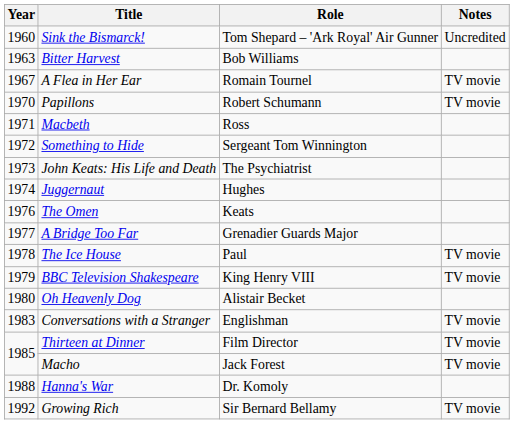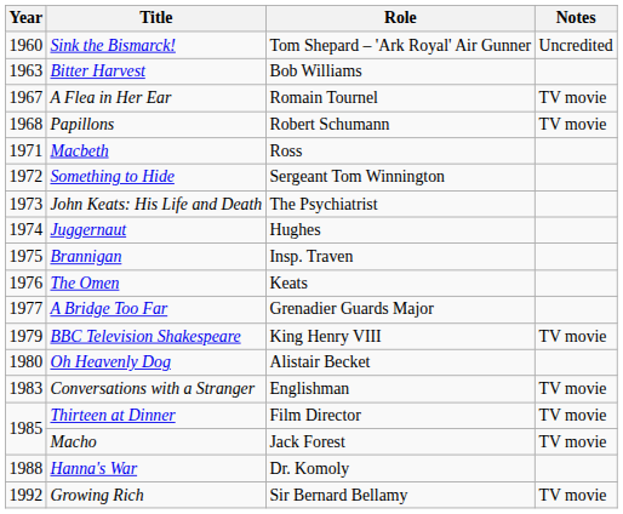 <table class="wikitable">
 <tr>
 <th>Year</th>
 <th>Title</th>
 <th>Role</th>
 <th>Notes</th>
 </tr>
 <tr>
 <td>1960</td>
 <td><em><a href='#'>Sink the Bismarck!</a></em></td>
 <td>Tom Shepard – 'Ark Royal' Air Gunner</td>
 <td>Uncredited</td>
 </tr>
 <tr>
 <td>1963</td>
 <td><em><a href='#'>Bitter Harvest</a></em></td>
 <td>Bob Williams</td>
 <td></td>
 </tr>
 <tr>
 <td>1967</td>
 <td><em>A Flea in Her Ear</em></td>
 <td>Romain Tournel</td>
 <td>TV movie</td>
 </tr>
 <tr>
-<td>1970</td>
+<td>1968</td>
 <td><em>Papillons</em></td>
 <td>Robert Schumann</td>
 <td>TV movie</td>
 </tr>
 <tr>
 <td>1971</td>
 <td><em><a href='#'>Macbeth</a></em></td>
 <td>Ross</td>
 <td></td>
 </tr>
 <tr>
 <td>1972</td>
 <td><em><a href='#'>Something to Hide</a></em></td>
 <td>Sergeant Tom Winnington</td>
 <td></td>
 </tr>
 <tr>
 <td>1973</td>
 <td><em>John Keats: His Life and Death</em></td>
 <td>The Psychiatrist</td>
 <td></td>
 </tr>
 <tr>
 <td>1974</td>
 <td><em><a href='#'>Juggernaut</a></em></td>
 <td>Hughes</td>
 <td></td>
 </tr>
 <tr>
+<td>1975</td>
+<td><em><a href='#'>Brannigan</a></em></td>
+<td>Insp. Traven</td>
+<td></td>
+</tr>
+<tr>
 <td>1976</td>
 <td><em><a href='#'>The Omen</a></em></td>
 <td>Keats</td>
 <td></td>
 </tr>
 <tr>
 <td>1977</td>
 <td><em><a href='#'>A Bridge Too Far</a></em></td>
 <td>Grenadier Guards Major</td>
 <td></td>
-</tr>
-<tr>
-<td>1978</td>
-<td><em><a href='#'>The Ice House</a></em></td>
-<td>Paul</td>
-<td>TV movie</td>
 </tr>
 <tr>
 <td>1979</td>
 <td><em><a href='#'>BBC Television Shakespeare</a></em></td>
 <td>King Henry VIII</td>
 <td>TV movie</td>
 </tr>
 <tr>
 <td>1980</td>
 <td><em><a href='#'>Oh Heavenly Dog</a></em></td>
 <td>Alistair Becket</td>
 <td></td>
 </tr>
 <tr>
 <td>1983</td>
 <td><em>Conversations with a Stranger</em></td>
 <td>Englishman</td>
 <td>TV movie</td>
 </tr>
 <tr>
 <td rowspan="2">1985</td>
 <td><em><a href='#'>Thirteen at Dinner</a></em></td>
 <td>Film Director</td>
 <td>TV movie</td>
 </tr>
 <tr>
 <td><em>Macho</em></td>
 <td>Jack Forest</td>
 <td>TV movie</td>
 </tr>
 <tr>
 <td>1988</td>
 <td><em><a href='#'>Hanna's War</a></em></td>
 <td>Dr. Komoly</td>
 <td></td>
 </tr>
 <tr>
 <td>1992</td>
 <td><em>Growing Rich</em></td>
 <td>Sir Bernard Bellamy</td>
 <td>TV movie</td>
 </tr>
 </table>
